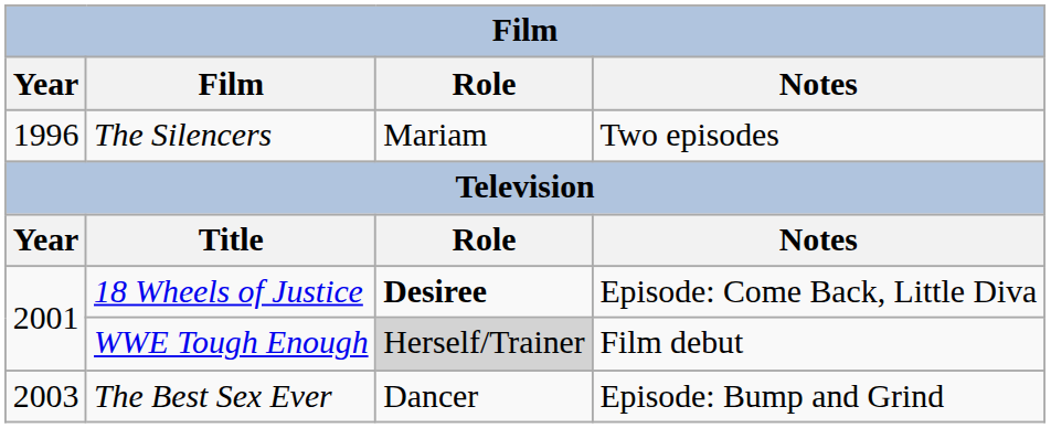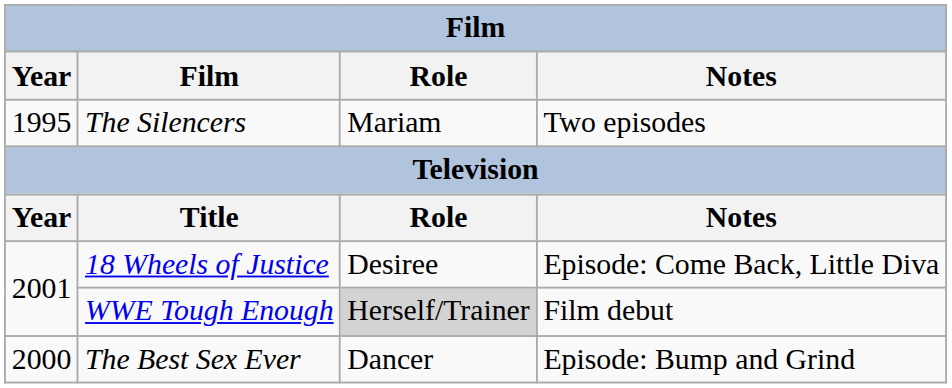 <table class="wikitable">
 <tr style="background:#ccc; text-align:center;">
 <th colspan="4" style="background: LightSteelBlue;">Film</th>
 </tr>
 <tr style="background:#ccc; text-align:center;">
 <th>Year</th>
 <th>Film</th>
 <th>Role</th>
 <th>Notes</th>
 </tr>
 <tr>
-<td>1996</td>
+<td>1995</td>
 <td><em>The Silencers</em></td>
 <td>Mariam</td>
 <td>Two episodes</td>
 </tr>
 <tr style="background:#ccc; text-align:center;">
 <th colspan="4" style="background: LightSteelBlue;">Television</th>
 </tr>
 <tr style="background:#ccc; text-align:center;">
 <th>Year</th>
 <th>Title</th>
 <th>Role</th>
 <th>Notes</th>
 </tr>
 <tr>
 <td rowspan=2>2001</td>
 <td><em><a href='#'>18 Wheels of Justice</a></em></td>
-<td><strong>Desiree</strong></td>
+<td>Desiree</td>
 <td>Episode: Come Back, Little Diva</td>
 </tr>
 <tr>
 <td><em><a href='#'>WWE Tough Enough</a></em></td>
 <td style="background: lightgrey;">Herself/Trainer</td>
 <td>Film debut</td>
 </tr>
 <tr>
-<td>2003</td>
+<td>2000</td>
 <td><em>The Best Sex Ever</em></td>
 <td>Dancer</td>
 <td>Episode: Bump and Grind</td>
 </tr>
 </table>
